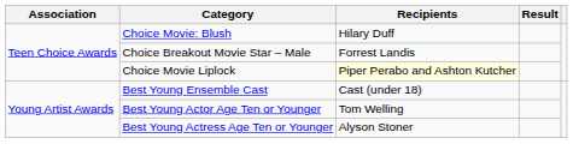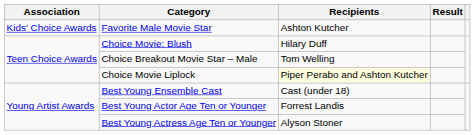 <table class="wikitable sortable">
 <tr>
 <th>Association</th>
 <th>Category</th>
 <th>Recipients</th>
 <th>Result</th>
 <th class="unsortable"></th>
+</tr>
+<tr>
+<td><a href='#'>Kids' Choice Awards</a></td>
+<td><a href='#'>Favorite Male Movie Star</a></td>
+<td>Ashton Kutcher</td>
+<td></td>
+<td></td>
 </tr>
 <tr>
 <td rowspan=3><a href='#'>Teen Choice Awards</a></td>
 <td><a href='#'>Choice Movie: Blush</a></td>
 <td>Hilary Duff</td>
 <td></td>
 <td rowspan=3></td>
 </tr>
 <tr>
 <td>Choice Breakout Movie Star – Male</td>
-<td>Forrest Landis</td>
+<td>Tom Welling</td>
 <td></td>
 </tr>
 <tr>
 <td>Choice Movie Liplock</td>
 <td style="background: lightyellow;">Piper Perabo and Ashton Kutcher</td>
 <td></td>
 </tr>
 <tr>
 <td rowspan=3><a href='#'>Young Artist Awards</a></td>
 <td><a href='#'>Best Young Ensemble Cast</a></td>
 <td>Cast (under 18)</td>
 <td></td>
 <td rowspan=3></td>
 </tr>
 <tr>
 <td><a href='#'>Best Young Actor Age Ten or Younger</a></td>
-<td>Tom Welling</td>
+<td>Forrest Landis</td>
 <td></td>
 </tr>
 <tr>
 <td><a href='#'>Best Young Actress Age Ten or Younger</a></td>
 <td>Alyson Stoner</td>
 <td></td>
 </tr>
 </table>
